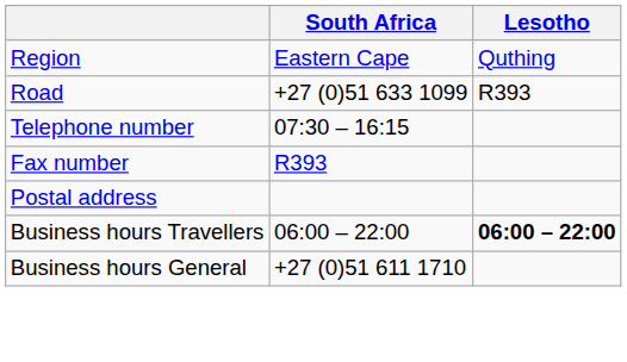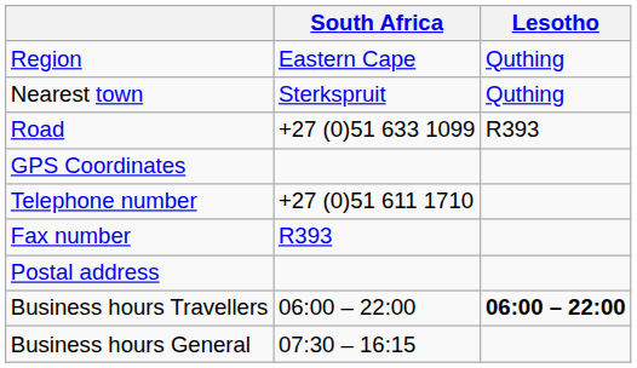 <table class="wikitable sortable">
 <tr>
 <th></th>
 <th><a href='#'>South Africa</a></th>
 <th><a href='#'>Lesotho</a></th>
 </tr>
 <tr>
 <td><a href='#'>Region</a></td>
 <td><a href='#'>Eastern Cape</a></td>
 <td><a href='#'>Quthing</a></td>
 </tr>
 <tr>
+<td>Nearest <a href='#'>town</a></td>
+<td><a href='#'>Sterkspruit</a></td>
+<td><a href='#'>Quthing</a></td>
+</tr>
+<tr>
 <td><a href='#'>Road</a></td>
 <td>+27 (0)51 633 1099</td>
 <td>R393</td>
 </tr>
 <tr>
+<td><a href='#'>GPS Coordinates</a></td>
+<td></td>
+<td></td>
+</tr>
+<tr>
 <td><a href='#'>Telephone number</a></td>
-<td>07:30 – 16:15</td>
+<td>+27 (0)51 611 1710</td>
 <td></td>
 </tr>
 <tr>
 <td><a href='#'>Fax number</a></td>
 <td><a href='#'>R393</a></td>
 <td></td>
 </tr>
 <tr>
 <td><a href='#'>Postal address</a></td>
 <td></td>
 <td></td>
 </tr>
 <tr>
 <td>Business hours Travellers</td>
 <td>06:00 – 22:00</td>
 <td><strong>06:00 – 22:00</strong></td>
 </tr>
 <tr>
 <td>Business hours General</td>
-<td>+27 (0)51 611 1710</td>
+<td>07:30 – 16:15</td>
 <td></td>
 </tr>
 </table>
